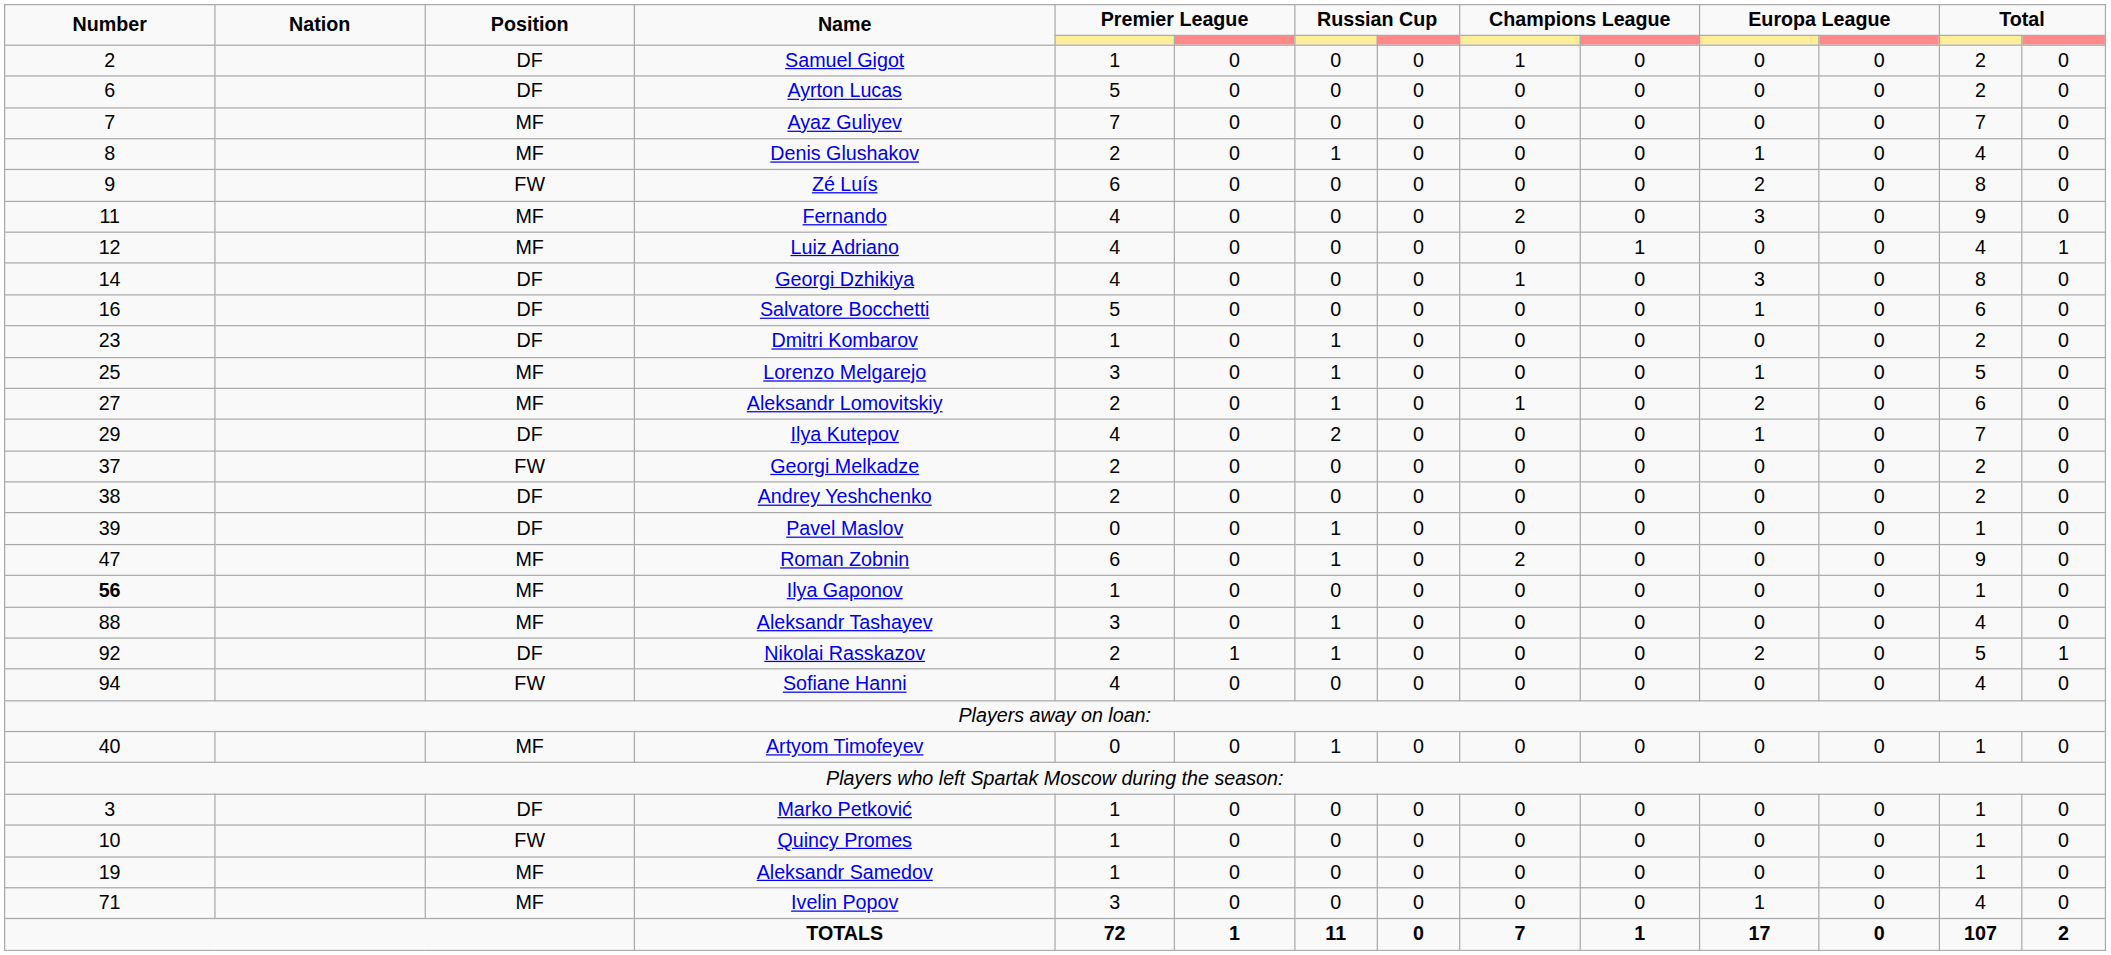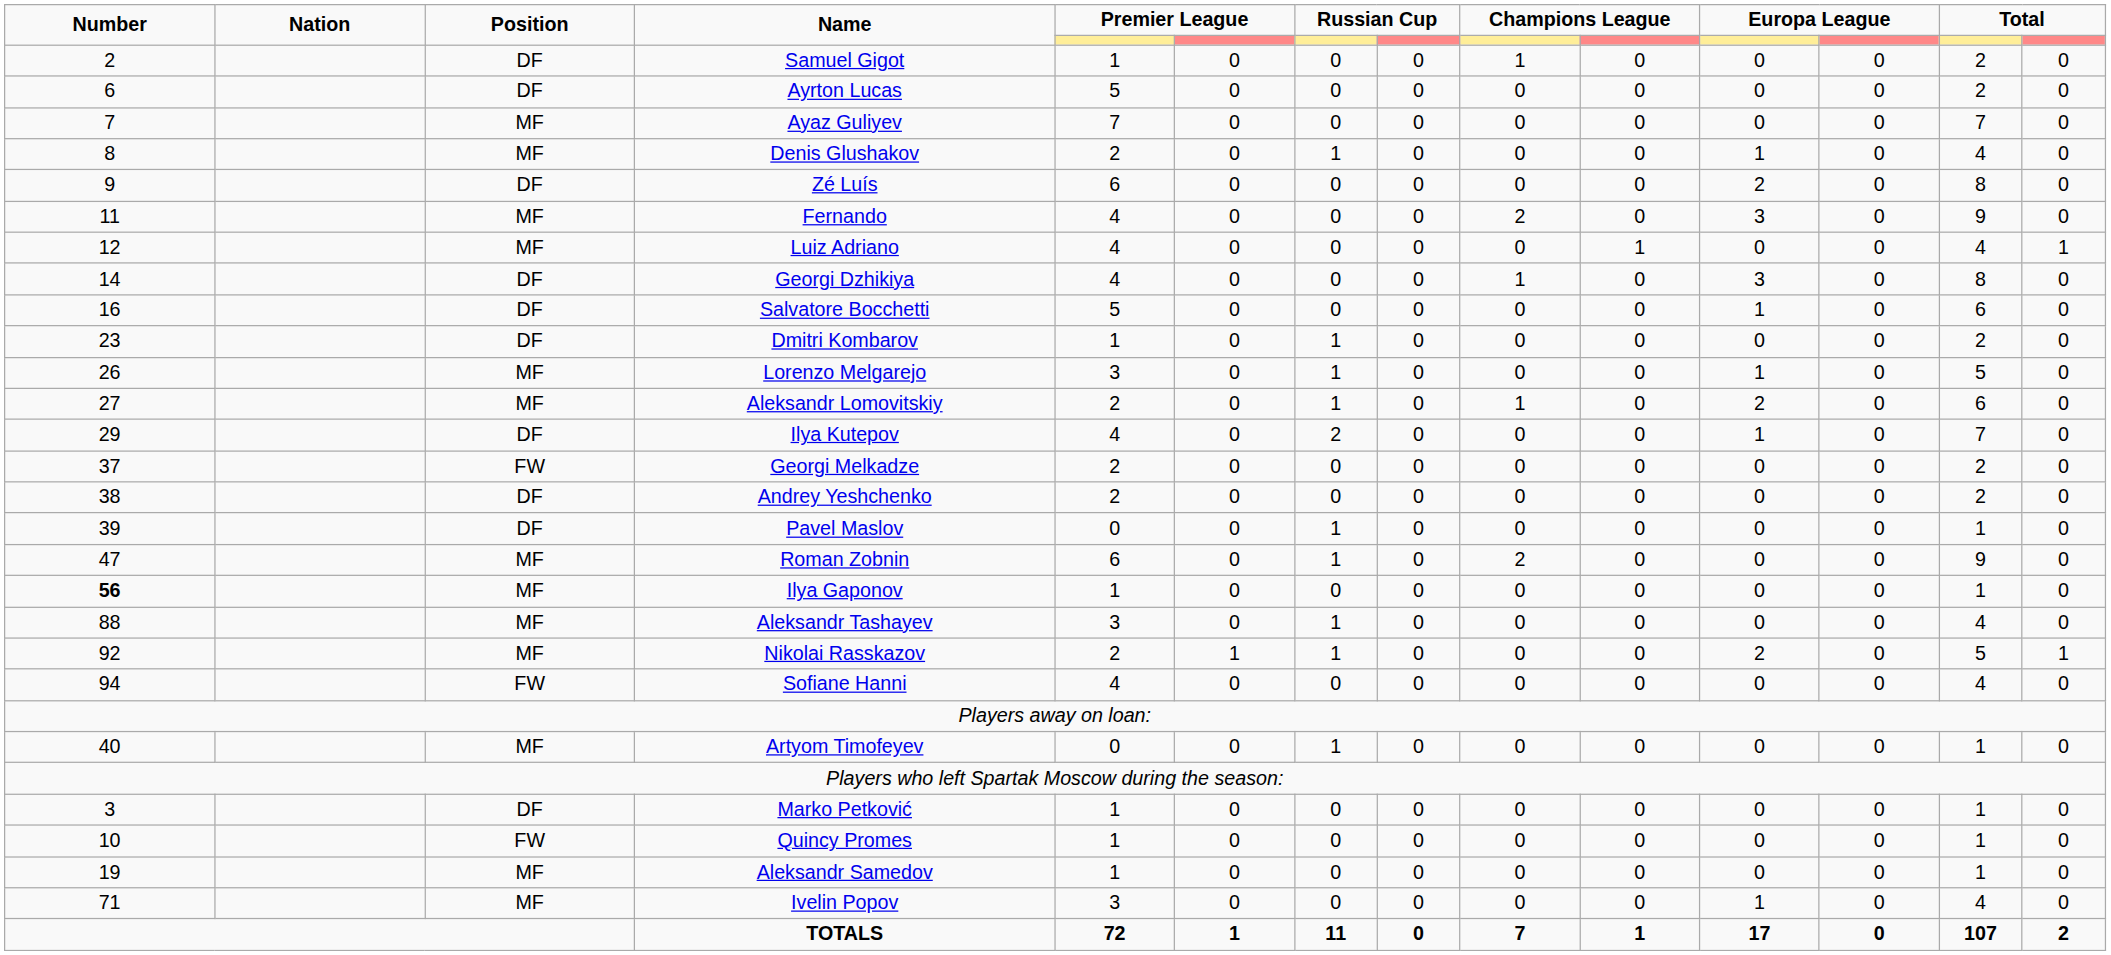 <table class="wikitable" style="font-size: 100%; text-align: center;">
 <tr>
 <td rowspan="2" width="10%" align="center"><strong>Number</strong></td>
 <td rowspan="2" width="10%" align="center"><strong>Nation</strong></td>
 <td rowspan="2" width="10%" align="center"><strong>Position</strong></td>
 <td rowspan="2" width="20%" align="center"><strong>Name</strong></td>
 <td colspan="2" align="center"><strong>Premier League</strong></td>
 <td colspan="2" align="center"><strong>Russian Cup</strong></td>
 <td colspan="2" align="center"><strong>Champions League</strong></td>
 <td colspan="2" align="center"><strong>Europa League</strong></td>
 <td colspan="2" align="center"><strong>Total</strong></td>
 </tr>
 <tr>
 <th width=90 style="background: #FFEE99"></th>
 <th width=90 style="background: #FF8888"></th>
 <th width=60 style="background: #FFEE99"></th>
 <th width=60 style="background: #FF8888"></th>
 <th width=90 style="background: #FFEE99"></th>
 <th width=90 style="background: #FF8888"></th>
 <th width=90 style="background: #FFEE99"></th>
 <th width=90 style="background: #FF8888"></th>
 <th width=60 style="background: #FFEE99"></th>
 <th width=60 style="background: #FF8888"></th>
 </tr>
 <tr>
 <td>2</td>
 <td></td>
 <td>DF</td>
 <td><a href='#'>Samuel Gigot</a></td>
 <td>1</td>
 <td>0</td>
 <td>0</td>
 <td>0</td>
 <td>1</td>
 <td>0</td>
 <td>0</td>
 <td>0</td>
 <td>2</td>
 <td>0</td>
 </tr>
 <tr>
 <td>6</td>
 <td></td>
 <td>DF</td>
 <td><a href='#'>Ayrton Lucas</a></td>
 <td>5</td>
 <td>0</td>
 <td>0</td>
 <td>0</td>
 <td>0</td>
 <td>0</td>
 <td>0</td>
 <td>0</td>
 <td>2</td>
 <td>0</td>
 </tr>
 <tr>
 <td>7</td>
 <td></td>
 <td>MF</td>
 <td><a href='#'>Ayaz Guliyev</a></td>
 <td>7</td>
 <td>0</td>
 <td>0</td>
 <td>0</td>
 <td>0</td>
 <td>0</td>
 <td>0</td>
 <td>0</td>
 <td>7</td>
 <td>0</td>
 </tr>
 <tr>
 <td>8</td>
 <td></td>
 <td>MF</td>
 <td><a href='#'>Denis Glushakov</a></td>
 <td>2</td>
 <td>0</td>
 <td>1</td>
 <td>0</td>
 <td>0</td>
 <td>0</td>
 <td>1</td>
 <td>0</td>
 <td>4</td>
 <td>0</td>
 </tr>
 <tr>
 <td>9</td>
 <td></td>
-<td>FW</td>
+<td>DF</td>
 <td><a href='#'>Zé Luís</a></td>
 <td>6</td>
 <td>0</td>
 <td>0</td>
 <td>0</td>
 <td>0</td>
 <td>0</td>
 <td>2</td>
 <td>0</td>
 <td>8</td>
 <td>0</td>
 </tr>
 <tr>
 <td>11</td>
 <td></td>
 <td>MF</td>
 <td><a href='#'>Fernando</a></td>
 <td>4</td>
 <td>0</td>
 <td>0</td>
 <td>0</td>
 <td>2</td>
 <td>0</td>
 <td>3</td>
 <td>0</td>
 <td>9</td>
 <td>0</td>
 </tr>
 <tr>
 <td>12</td>
 <td></td>
 <td>MF</td>
 <td><a href='#'>Luiz Adriano</a></td>
 <td>4</td>
 <td>0</td>
 <td>0</td>
 <td>0</td>
 <td>0</td>
 <td>1</td>
 <td>0</td>
 <td>0</td>
 <td>4</td>
 <td>1</td>
 </tr>
 <tr>
 <td>14</td>
 <td></td>
 <td>DF</td>
 <td><a href='#'>Georgi Dzhikiya</a></td>
 <td>4</td>
 <td>0</td>
 <td>0</td>
 <td>0</td>
 <td>1</td>
 <td>0</td>
 <td>3</td>
 <td>0</td>
 <td>8</td>
 <td>0</td>
 </tr>
 <tr>
 <td>16</td>
 <td></td>
 <td>DF</td>
 <td><a href='#'>Salvatore Bocchetti</a></td>
 <td>5</td>
 <td>0</td>
 <td>0</td>
 <td>0</td>
 <td>0</td>
 <td>0</td>
 <td>1</td>
 <td>0</td>
 <td>6</td>
 <td>0</td>
 </tr>
 <tr>
 <td>23</td>
 <td></td>
 <td>DF</td>
 <td><a href='#'>Dmitri Kombarov</a></td>
 <td>1</td>
 <td>0</td>
 <td>1</td>
 <td>0</td>
 <td>0</td>
 <td>0</td>
 <td>0</td>
 <td>0</td>
 <td>2</td>
 <td>0</td>
 </tr>
 <tr>
-<td>25</td>
+<td>26</td>
 <td></td>
 <td>MF</td>
 <td><a href='#'>Lorenzo Melgarejo</a></td>
 <td>3</td>
 <td>0</td>
 <td>1</td>
 <td>0</td>
 <td>0</td>
 <td>0</td>
 <td>1</td>
 <td>0</td>
 <td>5</td>
 <td>0</td>
 </tr>
 <tr>
 <td>27</td>
 <td></td>
 <td>MF</td>
 <td><a href='#'>Aleksandr Lomovitskiy</a></td>
 <td>2</td>
 <td>0</td>
 <td>1</td>
 <td>0</td>
 <td>1</td>
 <td>0</td>
 <td>2</td>
 <td>0</td>
 <td>6</td>
 <td>0</td>
 </tr>
 <tr>
 <td>29</td>
 <td></td>
 <td>DF</td>
 <td><a href='#'>Ilya Kutepov</a></td>
 <td>4</td>
 <td>0</td>
 <td>2</td>
 <td>0</td>
 <td>0</td>
 <td>0</td>
 <td>1</td>
 <td>0</td>
 <td>7</td>
 <td>0</td>
 </tr>
 <tr>
 <td>37</td>
 <td></td>
 <td>FW</td>
 <td><a href='#'>Georgi Melkadze</a></td>
 <td>2</td>
 <td>0</td>
 <td>0</td>
 <td>0</td>
 <td>0</td>
 <td>0</td>
 <td>0</td>
 <td>0</td>
 <td>2</td>
 <td>0</td>
 </tr>
 <tr>
 <td>38</td>
 <td></td>
 <td>DF</td>
 <td><a href='#'>Andrey Yeshchenko</a></td>
 <td>2</td>
 <td>0</td>
 <td>0</td>
 <td>0</td>
 <td>0</td>
 <td>0</td>
 <td>0</td>
 <td>0</td>
 <td>2</td>
 <td>0</td>
 </tr>
 <tr>
 <td>39</td>
 <td></td>
 <td>DF</td>
 <td><a href='#'>Pavel Maslov</a></td>
 <td>0</td>
 <td>0</td>
 <td>1</td>
 <td>0</td>
 <td>0</td>
 <td>0</td>
 <td>0</td>
 <td>0</td>
 <td>1</td>
 <td>0</td>
 </tr>
 <tr>
 <td>47</td>
 <td></td>
 <td>MF</td>
 <td><a href='#'>Roman Zobnin</a></td>
 <td>6</td>
 <td>0</td>
 <td>1</td>
 <td>0</td>
 <td>2</td>
 <td>0</td>
 <td>0</td>
 <td>0</td>
 <td>9</td>
 <td>0</td>
 </tr>
 <tr>
 <td><strong>56</strong></td>
 <td></td>
 <td>MF</td>
 <td><a href='#'>Ilya Gaponov</a></td>
 <td>1</td>
 <td>0</td>
 <td>0</td>
 <td>0</td>
 <td>0</td>
 <td>0</td>
 <td>0</td>
 <td>0</td>
 <td>1</td>
 <td>0</td>
 </tr>
 <tr>
 <td>88</td>
 <td></td>
 <td>MF</td>
 <td><a href='#'>Aleksandr Tashayev</a></td>
 <td>3</td>
 <td>0</td>
 <td>1</td>
 <td>0</td>
 <td>0</td>
 <td>0</td>
 <td>0</td>
 <td>0</td>
 <td>4</td>
 <td>0</td>
 </tr>
 <tr>
 <td>92</td>
 <td></td>
-<td>DF</td>
+<td>MF</td>
 <td><a href='#'>Nikolai Rasskazov</a></td>
 <td>2</td>
 <td>1</td>
 <td>1</td>
 <td>0</td>
 <td>0</td>
 <td>0</td>
 <td>2</td>
 <td>0</td>
 <td>5</td>
 <td>1</td>
 </tr>
 <tr>
 <td>94</td>
 <td></td>
 <td>FW</td>
 <td><a href='#'>Sofiane Hanni</a></td>
 <td>4</td>
 <td>0</td>
 <td>0</td>
 <td>0</td>
 <td>0</td>
 <td>0</td>
 <td>0</td>
 <td>0</td>
 <td>4</td>
 <td>0</td>
 </tr>
 <tr>
 <td colspan="16"><em>Players away on loan:</em></td>
 </tr>
 <tr>
 <td>40</td>
 <td></td>
 <td>MF</td>
 <td><a href='#'>Artyom Timofeyev</a></td>
 <td>0</td>
 <td>0</td>
 <td>1</td>
 <td>0</td>
 <td>0</td>
 <td>0</td>
 <td>0</td>
 <td>0</td>
 <td>1</td>
 <td>0</td>
 </tr>
 <tr>
 <td colspan="14"><em>Players who left Spartak Moscow during the season:</em></td>
 </tr>
 <tr>
 <td>3</td>
 <td></td>
 <td>DF</td>
 <td><a href='#'>Marko Petković</a></td>
 <td>1</td>
 <td>0</td>
 <td>0</td>
 <td>0</td>
 <td>0</td>
 <td>0</td>
 <td>0</td>
 <td>0</td>
 <td>1</td>
 <td>0</td>
 </tr>
 <tr>
 <td>10</td>
 <td></td>
 <td>FW</td>
 <td><a href='#'>Quincy Promes</a></td>
 <td>1</td>
 <td>0</td>
 <td>0</td>
 <td>0</td>
 <td>0</td>
 <td>0</td>
 <td>0</td>
 <td>0</td>
 <td>1</td>
 <td>0</td>
 </tr>
 <tr>
 <td>19</td>
 <td></td>
 <td>MF</td>
 <td><a href='#'>Aleksandr Samedov</a></td>
 <td>1</td>
 <td>0</td>
 <td>0</td>
 <td>0</td>
 <td>0</td>
 <td>0</td>
 <td>0</td>
 <td>0</td>
 <td>1</td>
 <td>0</td>
 </tr>
 <tr>
 <td>71</td>
 <td></td>
 <td>MF</td>
 <td><a href='#'>Ivelin Popov</a></td>
 <td>3</td>
 <td>0</td>
 <td>0</td>
 <td>0</td>
 <td>0</td>
 <td>0</td>
 <td>1</td>
 <td>0</td>
 <td>4</td>
 <td>0</td>
 </tr>
 <tr>
 <td colspan="3"></td>
 <td><strong>TOTALS</strong></td>
 <td><strong>72</strong></td>
 <td><strong>1</strong></td>
 <td><strong>11</strong></td>
 <td><strong>0</strong></td>
 <td><strong>7</strong></td>
 <td><strong>1</strong></td>
 <td><strong>17</strong></td>
 <td><strong>0</strong></td>
 <td><strong>107</strong></td>
 <td><strong>2</strong></td>
 </tr>
 </table>
